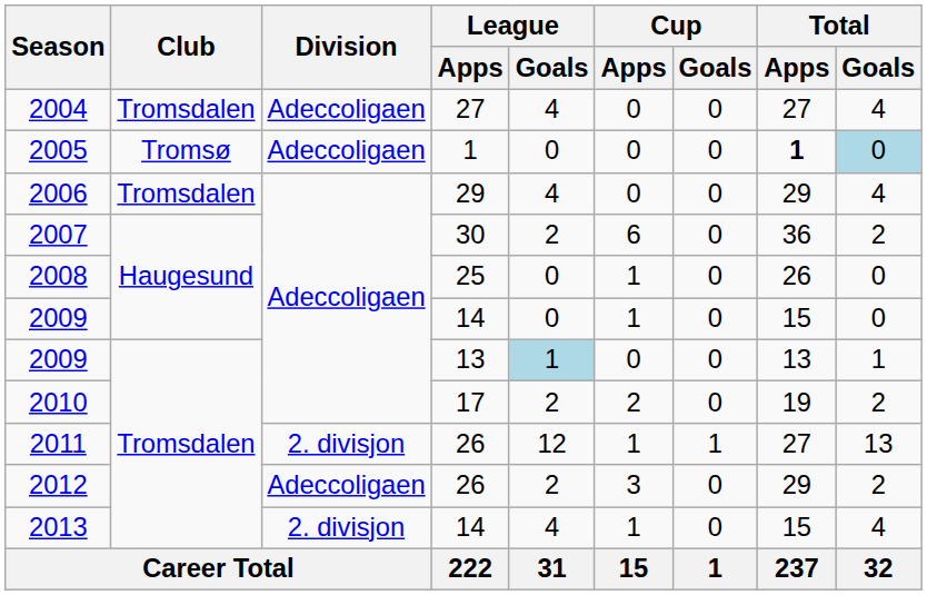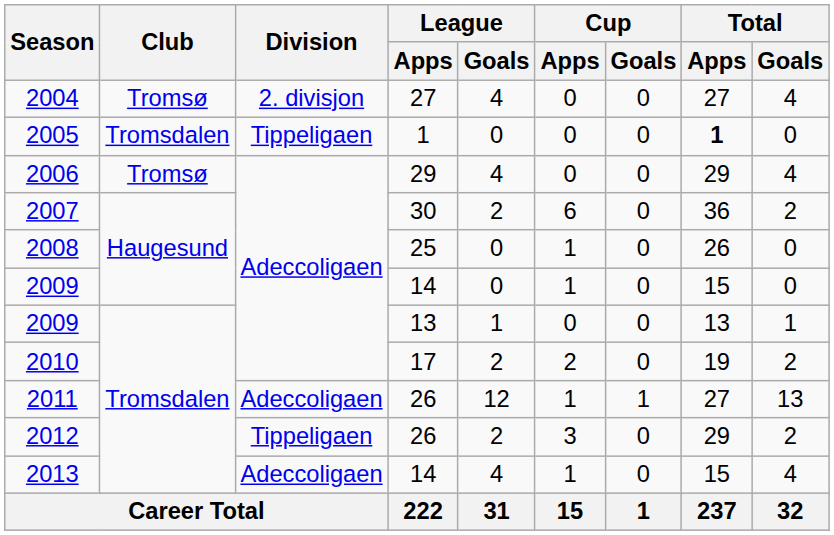 <table class="wikitable" style="text-align: center;">
 <tr>
 <th rowspan="2">Season</th>
 <th rowspan="2">Club</th>
 <th rowspan="2">Division</th>
 <th colspan="2">League</th>
 <th colspan="2">Cup</th>
 <th colspan="2">Total</th>
 </tr>
 <tr>
 <th>Apps</th>
 <th>Goals</th>
 <th>Apps</th>
 <th>Goals</th>
 <th>Apps</th>
 <th>Goals</th>
 </tr>
 <tr>
 <td><a href='#'>2004</a></td>
-<td rowspan="1" valign="center"><a href='#'>Tromsdalen</a></td>
-<td rowspan="1" valign="center"><a href='#'>Adeccoligaen</a></td>
+<td rowspan="1" valign="center"><a href='#'>Tromsø</a></td>
+<td rowspan="1" valign="center"><a href='#'>2. divisjon</a></td>
 <td>27</td>
 <td>4</td>
 <td>0</td>
 <td>0</td>
 <td>27</td>
 <td>4</td>
 </tr>
 <tr>
 <td><a href='#'>2005</a></td>
-<td rowspan="1" valign="center"><a href='#'>Tromsø</a></td>
-<td rowspan="1" valign="center"><a href='#'>Adeccoligaen</a></td>
+<td rowspan="1" valign="center"><a href='#'>Tromsdalen</a></td>
+<td rowspan="1" valign="center"><a href='#'>Tippeligaen</a></td>
 <td>1</td>
 <td>0</td>
 <td>0</td>
 <td>0</td>
 <td><strong>1</strong></td>
-<td style="background: lightblue;">0</td>
+<td>0</td>
 </tr>
 <tr>
 <td><a href='#'>2006</a></td>
-<td rowspan="1" valign="center"><a href='#'>Tromsdalen</a></td>
+<td rowspan="1" valign="center"><a href='#'>Tromsø</a></td>
 <td rowspan="6" valign="center"><a href='#'>Adeccoligaen</a></td>
 <td>29</td>
 <td>4</td>
 <td>0</td>
 <td>0</td>
 <td>29</td>
 <td>4</td>
 </tr>
 <tr>
 <td><a href='#'>2007</a></td>
 <td rowspan="3" valign="center"><a href='#'>Haugesund</a></td>
 <td>30</td>
 <td>2</td>
 <td>6</td>
 <td>0</td>
 <td>36</td>
 <td>2</td>
 </tr>
 <tr>
 <td><a href='#'>2008</a></td>
 <td>25</td>
 <td>0</td>
 <td>1</td>
 <td>0</td>
 <td>26</td>
 <td>0</td>
 </tr>
 <tr>
 <td><a href='#'>2009</a></td>
 <td>14</td>
 <td>0</td>
 <td>1</td>
 <td>0</td>
 <td>15</td>
 <td>0</td>
 </tr>
 <tr>
 <td><a href='#'>2009</a></td>
 <td rowspan="5" valign="center"><a href='#'>Tromsdalen</a></td>
 <td>13</td>
-<td style="background: lightblue;">1</td>
+<td>1</td>
 <td>0</td>
 <td>0</td>
 <td>13</td>
 <td>1</td>
 </tr>
 <tr>
 <td><a href='#'>2010</a></td>
 <td>17</td>
 <td>2</td>
 <td>2</td>
 <td>0</td>
 <td>19</td>
 <td>2</td>
 </tr>
 <tr>
 <td><a href='#'>2011</a></td>
-<td rowspan="1" valign="center"><a href='#'>2. divisjon</a></td>
+<td rowspan="1" valign="center"><a href='#'>Adeccoligaen</a></td>
 <td>26</td>
 <td>12</td>
 <td>1</td>
 <td>1</td>
 <td>27</td>
 <td>13</td>
 </tr>
 <tr>
 <td><a href='#'>2012</a></td>
-<td rowspan="1" valign="center"><a href='#'>Adeccoligaen</a></td>
+<td rowspan="1" valign="center"><a href='#'>Tippeligaen</a></td>
 <td>26</td>
 <td>2</td>
 <td>3</td>
 <td>0</td>
 <td>29</td>
 <td>2</td>
 </tr>
 <tr>
 <td><a href='#'>2013</a></td>
-<td rowspan="1" valign="center"><a href='#'>2. divisjon</a></td>
+<td rowspan="1" valign="center"><a href='#'>Adeccoligaen</a></td>
 <td>14</td>
 <td>4</td>
 <td>1</td>
 <td>0</td>
 <td>15</td>
 <td>4</td>
 </tr>
 <tr>
 <th colspan="3">Career Total</th>
 <th>222</th>
 <th>31</th>
 <th>15</th>
 <th>1</th>
 <th>237</th>
 <th>32</th>
 </tr>
 </table>
